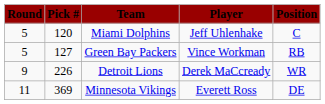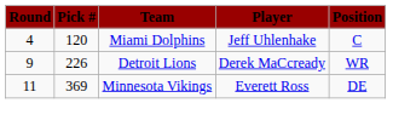 <table class="wikitable" style="text-align:center">
 <tr style="background:#900;">
 <td><strong><span>Round</span></strong></td>
 <td><strong><span>Pick #</span></strong></td>
 <td><strong><span>Team</span></strong></td>
 <td><strong><span>Player</span></strong></td>
 <td><strong><span>Position</span></strong></td>
 </tr>
 <tr>
-<td>5</td>
+<td>4</td>
 <td align=center>120</td>
 <td><a href='#'>Miami Dolphins</a></td>
 <td><a href='#'>Jeff Uhlenhake</a></td>
 <td><a href='#'>C</a></td>
-</tr>
-<tr>
-<td>5</td>
-<td align=center>127</td>
-<td><a href='#'>Green Bay Packers</a></td>
-<td><a href='#'>Vince Workman</a></td>
-<td><a href='#'>RB</a></td>
 </tr>
 <tr>
 <td>9</td>
 <td align=center>226</td>
 <td><a href='#'>Detroit Lions</a></td>
 <td><a href='#'>Derek MaCcready</a></td>
 <td><a href='#'>WR</a></td>
 </tr>
 <tr>
 <td>11</td>
 <td align=center>369</td>
 <td><a href='#'>Minnesota Vikings</a></td>
 <td><a href='#'>Everett Ross</a></td>
 <td><a href='#'>DE</a></td>
 </tr>
 </table>
